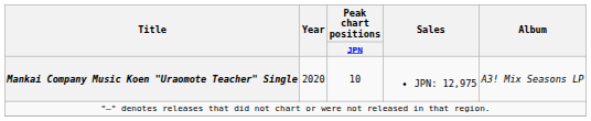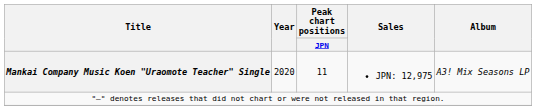 <table class="wikitable plainrowheaders" style="text-align:center;">
 <tr>
 <th scope="col" rowspan="2">Title</th>
 <th scope="col" rowspan="2">Year</th>
 <th scope="col" colspan="1" width="30">Peak chart positions</th>
 <th scope="col" rowspan="2">Sales<br></th>
 <th scope="col" rowspan="2">Album</th>
 </tr>
 <tr>
 <th scope="col" style="font-size:90%;"><a href='#'>JPN</a><br></th>
 </tr>
 <tr>
 <th scope="row"><em>Mankai Company Music Koen "Uraomote Teacher" Single</em></th>
 <td>2020</td>
-<td>10</td>
+<td>11</td>
 <td><br><ul><li>JPN: 12,975</li></ul></td>
 <td><em>A3! Mix Seasons LP</em></td>
 </tr>
 <tr>
 <td colspan="5" style="font-size:90%;">"—" denotes releases that did not chart or were not released in that region.</td>
 </tr>
 <tr>
 </tr>
 </table>
